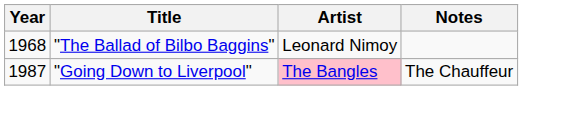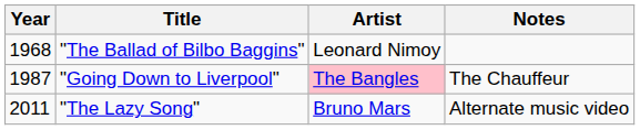 <table class="wikitable sortable">
 <tr>
 <th>Year</th>
 <th>Title</th>
 <th>Artist</th>
 <th>Notes</th>
 </tr>
 <tr>
 <td>1968</td>
 <td>"<a href='#'>The Ballad of Bilbo Baggins</a>"</td>
 <td>Leonard Nimoy</td>
 <td></td>
 </tr>
 <tr>
 <td>1987</td>
 <td>"<a href='#'>Going Down to Liverpool</a>"</td>
 <td style="background: pink;"><a href='#'>The Bangles</a></td>
 <td>The Chauffeur</td>
 </tr>
+<tr>
+<td>2011</td>
+<td>"<a href='#'>The Lazy Song</a>"</td>
+<td><a href='#'>Bruno Mars</a></td>
+<td>Alternate music video</td>
+</tr>
 </table>
